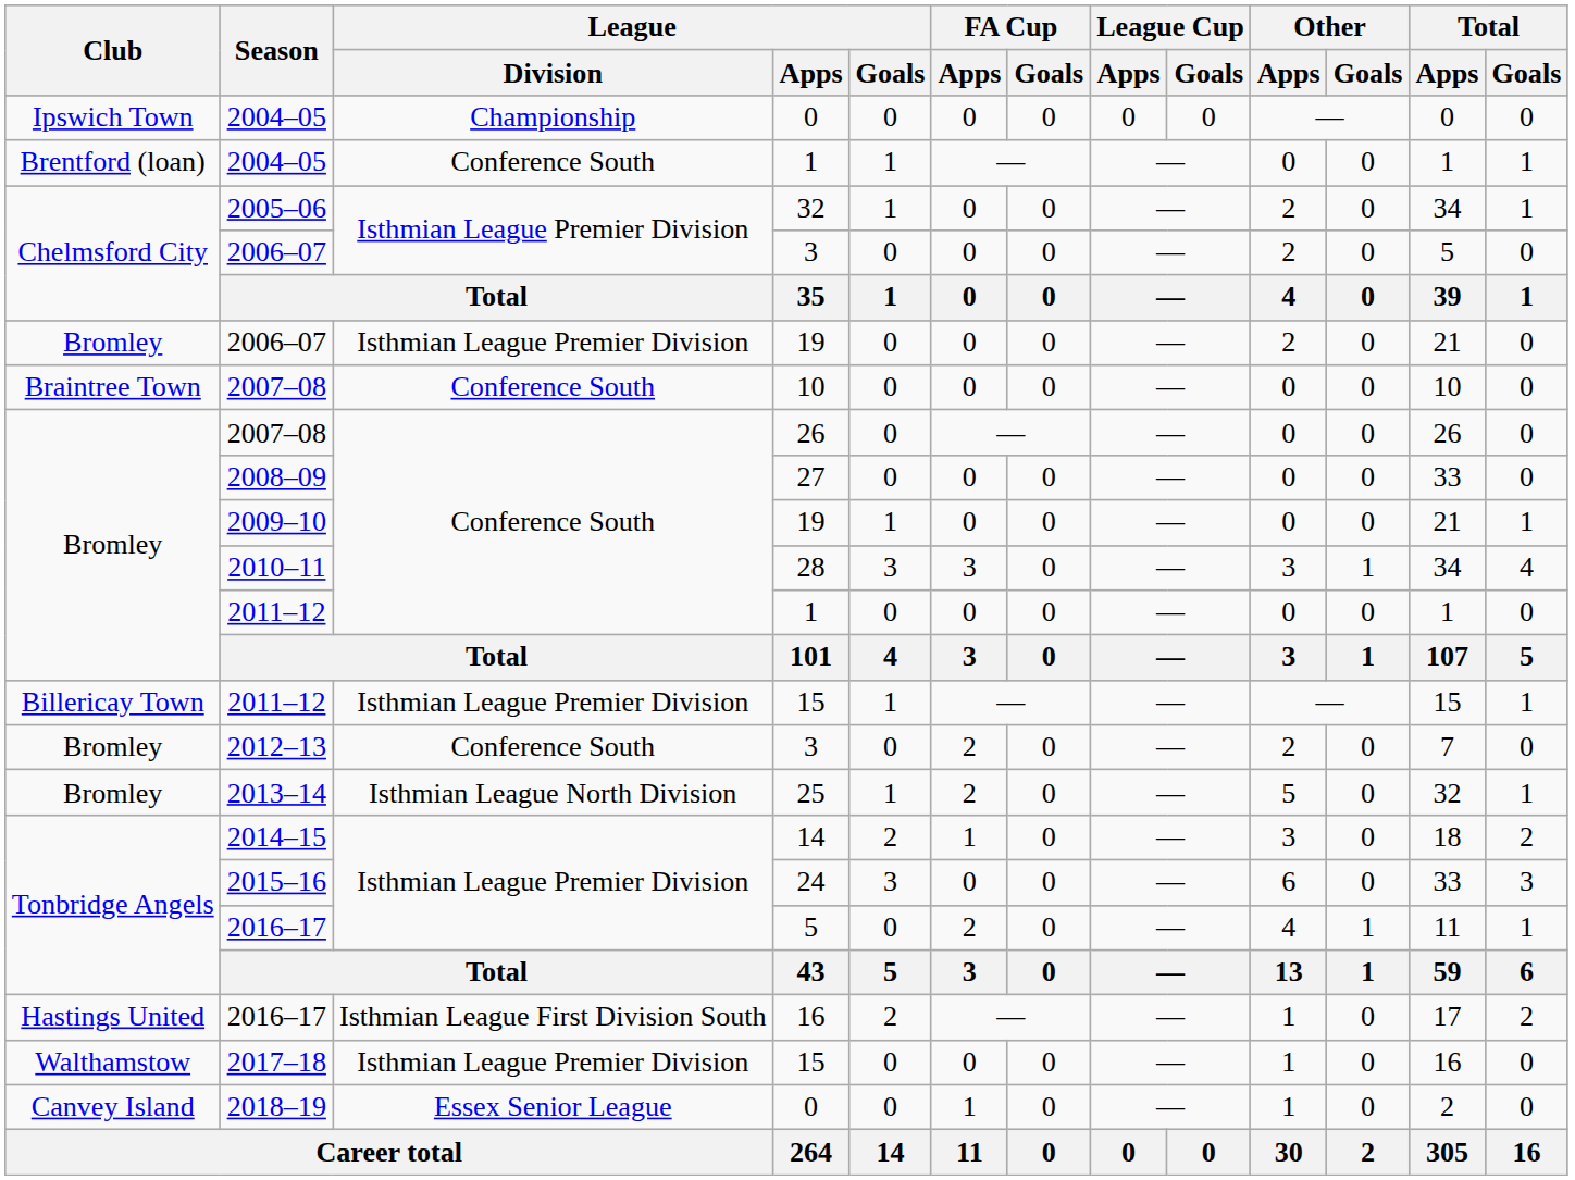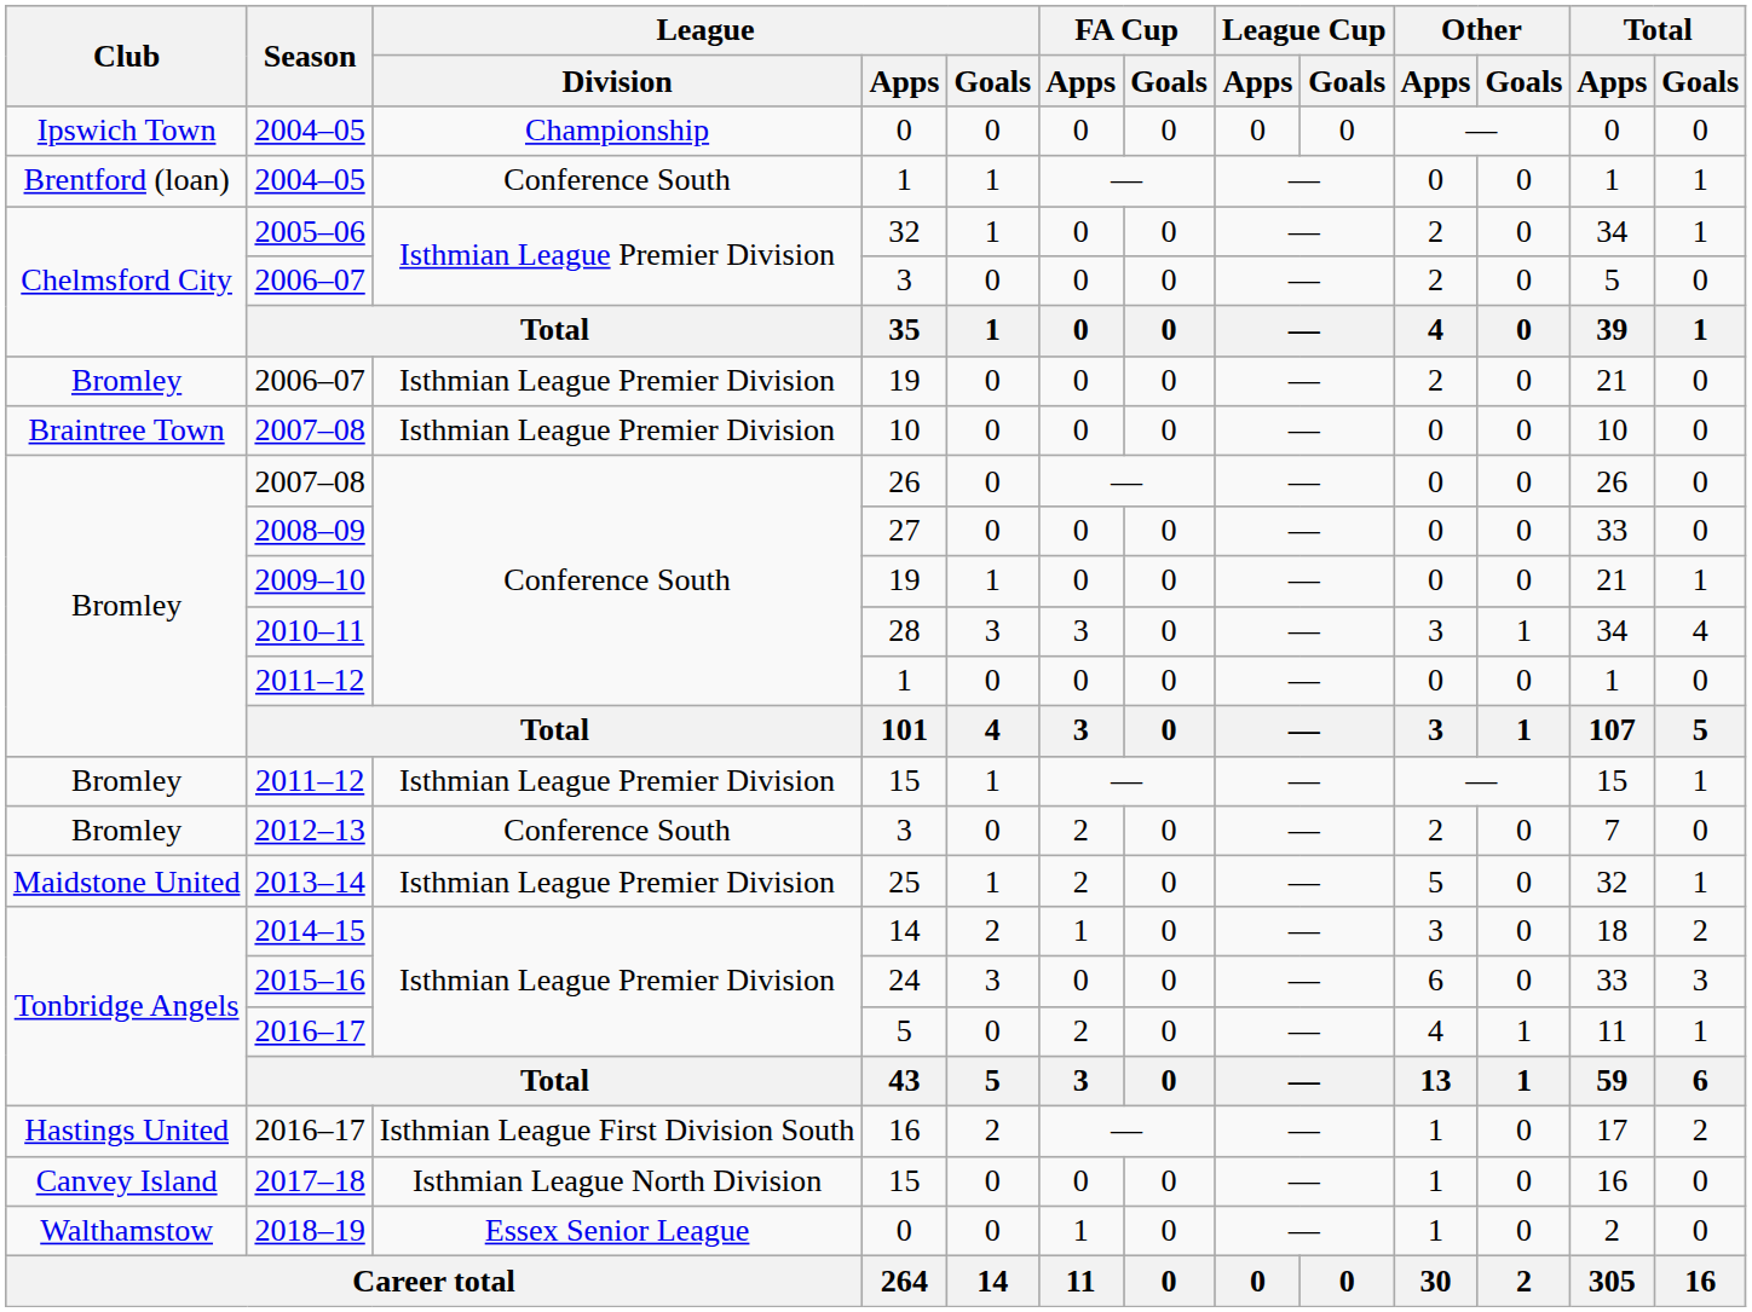 <table class="wikitable" style="text-align: center">
 <tr>
 <th rowspan="2">Club</th>
 <th rowspan="2">Season</th>
 <th colspan="3">League</th>
 <th colspan="2">FA Cup</th>
 <th colspan="2">League Cup</th>
 <th colspan="2">Other</th>
 <th colspan="2">Total</th>
 </tr>
 <tr>
 <th>Division</th>
 <th>Apps</th>
 <th>Goals</th>
 <th>Apps</th>
 <th>Goals</th>
 <th>Apps</th>
 <th>Goals</th>
 <th>Apps</th>
 <th>Goals</th>
 <th>Apps</th>
 <th>Goals</th>
 </tr>
 <tr>
 <td><a href='#'>Ipswich Town</a></td>
 <td><a href='#'>2004–05</a></td>
 <td><a href='#'>Championship</a></td>
 <td>0</td>
 <td>0</td>
 <td>0</td>
 <td>0</td>
 <td>0</td>
 <td>0</td>
 <td colspan="2">―</td>
 <td>0</td>
 <td>0</td>
 </tr>
 <tr>
 <td><a href='#'>Brentford</a> (loan)</td>
 <td><a href='#'>2004–05</a></td>
 <td>Conference South</td>
 <td>1</td>
 <td>1</td>
 <td colspan="2">―</td>
 <td colspan="2">―</td>
 <td>0</td>
 <td>0</td>
 <td>1</td>
 <td>1</td>
 </tr>
 <tr>
 <td rowspan="3"><a href='#'>Chelmsford City</a></td>
 <td><a href='#'>2005–06</a></td>
 <td rowspan="2"><a href='#'>Isthmian League</a> Premier Division</td>
 <td>32</td>
 <td>1</td>
 <td>0</td>
 <td>0</td>
 <td colspan="2">―</td>
 <td>2</td>
 <td>0</td>
 <td>34</td>
 <td>1</td>
 </tr>
 <tr>
 <td><a href='#'>2006–07</a></td>
 <td>3</td>
 <td>0</td>
 <td>0</td>
 <td>0</td>
 <td colspan="2">―</td>
 <td>2</td>
 <td>0</td>
 <td>5</td>
 <td>0</td>
 </tr>
 <tr>
 <th colspan="2">Total</th>
 <th>35</th>
 <th>1</th>
 <th>0</th>
 <th>0</th>
 <th colspan="2">―</th>
 <th>4</th>
 <th>0</th>
 <th>39</th>
 <th>1</th>
 </tr>
 <tr>
 <td><a href='#'>Bromley</a></td>
 <td>2006–07</td>
 <td>Isthmian League Premier Division</td>
 <td>19</td>
 <td>0</td>
 <td>0</td>
 <td>0</td>
 <td colspan="2">―</td>
 <td>2</td>
 <td>0</td>
 <td>21</td>
 <td>0</td>
 </tr>
 <tr>
 <td><a href='#'>Braintree Town</a></td>
 <td><a href='#'>2007–08</a></td>
-<td><a href='#'>Conference South</a></td>
+<td>Isthmian League Premier Division</td>
 <td>10</td>
 <td>0</td>
 <td>0</td>
 <td>0</td>
 <td colspan="2">―</td>
 <td>0</td>
 <td>0</td>
 <td>10</td>
 <td>0</td>
 </tr>
 <tr>
 <td rowspan="6">Bromley</td>
 <td>2007–08</td>
 <td rowspan="5">Conference South</td>
 <td>26</td>
 <td>0</td>
 <td colspan="2">―</td>
 <td colspan="2">―</td>
 <td>0</td>
 <td>0</td>
 <td>26</td>
 <td>0</td>
 </tr>
 <tr>
 <td><a href='#'>2008–09</a></td>
 <td>27</td>
 <td>0</td>
 <td>0</td>
 <td>0</td>
 <td colspan="2">―</td>
 <td>0</td>
 <td>0</td>
 <td>33</td>
 <td>0</td>
 </tr>
 <tr>
 <td><a href='#'>2009–10</a></td>
 <td>19</td>
 <td>1</td>
 <td>0</td>
 <td>0</td>
 <td colspan="2">―</td>
 <td>0</td>
 <td>0</td>
 <td>21</td>
 <td>1</td>
 </tr>
 <tr>
 <td><a href='#'>2010–11</a></td>
 <td>28</td>
 <td>3</td>
 <td>3</td>
 <td>0</td>
 <td colspan="2">―</td>
 <td>3</td>
 <td>1</td>
 <td>34</td>
 <td>4</td>
 </tr>
 <tr>
 <td><a href='#'>2011–12</a></td>
 <td>1</td>
 <td>0</td>
 <td>0</td>
 <td>0</td>
 <td colspan="2">―</td>
 <td>0</td>
 <td>0</td>
 <td>1</td>
 <td>0</td>
 </tr>
 <tr>
 <th colspan="2">Total</th>
 <th>101</th>
 <th>4</th>
 <th>3</th>
 <th>0</th>
 <th colspan="2">―</th>
 <th>3</th>
 <th>1</th>
 <th>107</th>
 <th>5</th>
 </tr>
 <tr>
-<td><a href='#'>Billericay Town</a></td>
+<td>Bromley</td>
 <td><a href='#'>2011–12</a></td>
 <td>Isthmian League Premier Division</td>
 <td>15</td>
 <td>1</td>
 <td colspan="2">―</td>
 <td colspan="2">―</td>
 <td colspan="2">―</td>
 <td>15</td>
 <td>1</td>
 </tr>
 <tr>
 <td>Bromley</td>
 <td><a href='#'>2012–13</a></td>
 <td>Conference South</td>
 <td>3</td>
 <td>0</td>
 <td>2</td>
 <td>0</td>
 <td colspan="2">―</td>
 <td>2</td>
 <td>0</td>
 <td>7</td>
 <td>0</td>
 </tr>
 <tr>
-<td>Bromley</td>
+<td><a href='#'>Maidstone United</a></td>
 <td><a href='#'>2013–14</a></td>
-<td>Isthmian League North Division</td>
+<td>Isthmian League Premier Division</td>
 <td>25</td>
 <td>1</td>
 <td>2</td>
 <td>0</td>
 <td colspan="2">―</td>
 <td>5</td>
 <td>0</td>
 <td>32</td>
 <td>1</td>
 </tr>
 <tr>
 <td rowspan="4"><a href='#'>Tonbridge Angels</a></td>
 <td><a href='#'>2014–15</a></td>
 <td rowspan="3">Isthmian League Premier Division</td>
 <td>14</td>
 <td>2</td>
 <td>1</td>
 <td>0</td>
 <td colspan="2">―</td>
 <td>3</td>
 <td>0</td>
 <td>18</td>
 <td>2</td>
 </tr>
 <tr>
 <td><a href='#'>2015–16</a></td>
 <td>24</td>
 <td>3</td>
 <td>0</td>
 <td>0</td>
 <td colspan="2">―</td>
 <td>6</td>
 <td>0</td>
 <td>33</td>
 <td>3</td>
 </tr>
 <tr>
 <td><a href='#'>2016–17</a></td>
 <td>5</td>
 <td>0</td>
 <td>2</td>
 <td>0</td>
 <td colspan="2">―</td>
 <td>4</td>
 <td>1</td>
 <td>11</td>
 <td>1</td>
 </tr>
 <tr>
 <th colspan="2">Total</th>
 <th>43</th>
 <th>5</th>
 <th>3</th>
 <th>0</th>
 <th colspan="2">―</th>
 <th>13</th>
 <th>1</th>
 <th>59</th>
 <th>6</th>
 </tr>
 <tr>
 <td><a href='#'>Hastings United</a></td>
 <td>2016–17</td>
 <td>Isthmian League First Division South</td>
 <td>16</td>
 <td>2</td>
 <td colspan="2">―</td>
 <td colspan="2">―</td>
 <td>1</td>
 <td>0</td>
 <td>17</td>
 <td>2</td>
 </tr>
 <tr>
-<td><a href='#'>Walthamstow</a></td>
+<td><a href='#'>Canvey Island</a></td>
 <td><a href='#'>2017–18</a></td>
-<td>Isthmian League Premier Division</td>
+<td>Isthmian League North Division</td>
 <td>15</td>
 <td>0</td>
 <td>0</td>
 <td>0</td>
 <td colspan="2">―</td>
 <td>1</td>
 <td>0</td>
 <td>16</td>
 <td>0</td>
 </tr>
 <tr>
-<td><a href='#'>Canvey Island</a></td>
+<td><a href='#'>Walthamstow</a></td>
 <td><a href='#'>2018–19</a></td>
 <td><a href='#'>Essex Senior League</a></td>
 <td>0</td>
 <td>0</td>
 <td>1</td>
 <td>0</td>
 <td colspan="2">―</td>
 <td>1</td>
 <td>0</td>
 <td>2</td>
 <td>0</td>
 </tr>
 <tr>
 <th colspan="3">Career total</th>
 <th>264</th>
 <th>14</th>
 <th>11</th>
 <th>0</th>
 <th>0</th>
 <th>0</th>
 <th>30</th>
 <th>2</th>
 <th>305</th>
 <th>16</th>
 </tr>
 </table>
